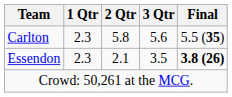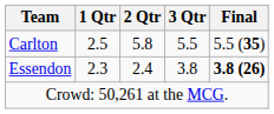 <table class="wikitable">
 <tr>
 <th>Team</th>
 <th>1 Qtr</th>
 <th>2 Qtr</th>
 <th>3 Qtr</th>
 <th>Final</th>
 </tr>
 <tr>
 <td><a href='#'>Carlton</a></td>
-<td align=center>2.3</td>
+<td align=center>2.5</td>
 <td align=center>5.8</td>
-<td align=center>5.6</td>
+<td align=center>5.5</td>
 <td align=center>5.5 (<strong>35</strong>)</td>
 </tr>
 <tr>
 <td><a href='#'>Essendon</a></td>
 <td align=center>2.3</td>
-<td align=center>2.1</td>
-<td align=center>3.5</td>
+<td align=center>2.4</td>
+<td align=center>3.8</td>
 <td align=center><strong>3.8 (26)</strong></td>
 </tr>
 <tr>
 <td colspan="5" align="center">Crowd: 50,261 at the <a href='#'>MCG</a>.</td>
 </tr>
 </table>
